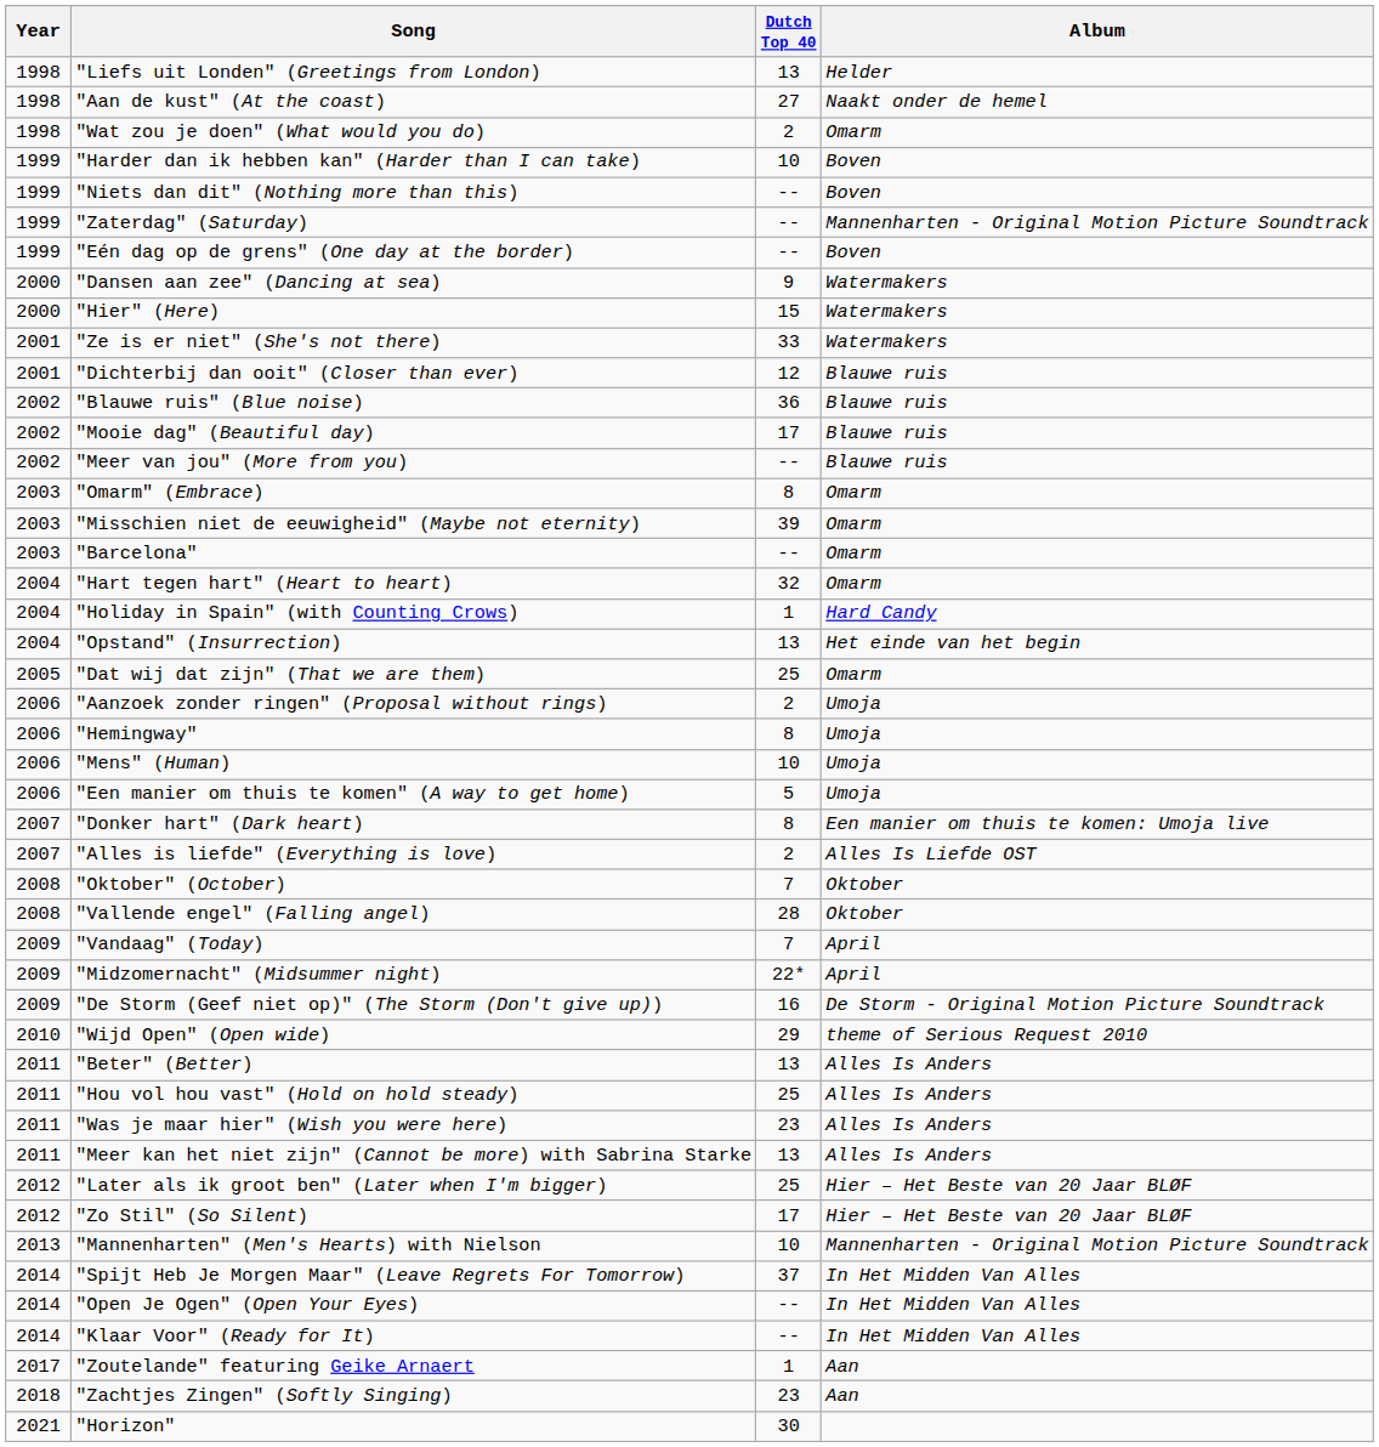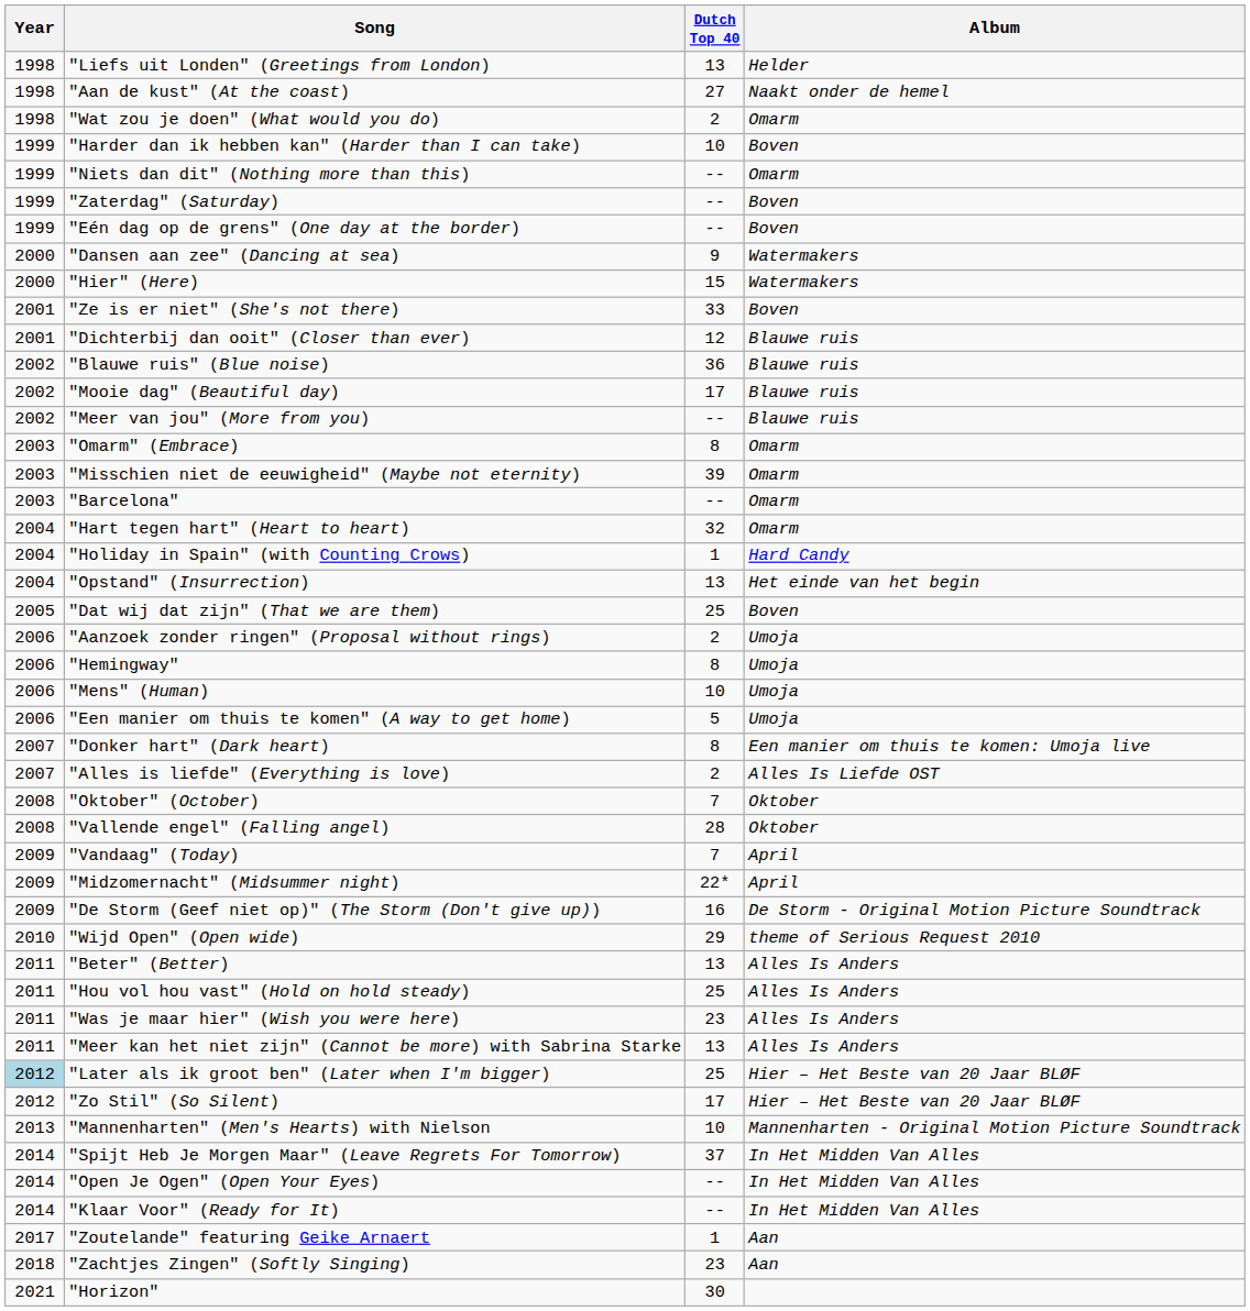 <table class="wikitable">
 <tr>
 <th width="40">Year</th>
 <th>Song</th>
 <th width="40"><small><a href='#'>Dutch Top 40</a></small><br></th>
 <th>Album</th>
 </tr>
 <tr>
 <td align="center">1998</td>
 <td>"Liefs uit Londen" (<em>Greetings from London</em>)</td>
 <td align="center">13</td>
 <td><em>Helder</em></td>
 </tr>
 <tr>
 <td align="center">1998</td>
 <td>"Aan de kust" (<em>At the coast</em>)</td>
 <td align="center">27</td>
 <td><em>Naakt onder de hemel</em></td>
 </tr>
 <tr>
 <td align="center">1998</td>
 <td>"Wat zou je doen" (<em>What would you do</em>)</td>
 <td align="center">2</td>
 <td><em>Omarm</em></td>
 </tr>
 <tr>
 <td align="center">1999</td>
 <td>"Harder dan ik hebben kan" (<em>Harder than I can take</em>)</td>
 <td align="center">10</td>
 <td><em>Boven</em></td>
 </tr>
 <tr>
 <td align="center">1999</td>
 <td>"Niets dan dit" (<em>Nothing more than this</em>)</td>
 <td align="center">--</td>
-<td><em>Boven</em></td>
+<td><em>Omarm</em></td>
 </tr>
 <tr>
 <td align="center">1999</td>
 <td>"Zaterdag" (<em>Saturday</em>)</td>
 <td align="center">--</td>
-<td><em>Mannenharten - Original Motion Picture Soundtrack</em></td>
+<td><em>Boven</em></td>
 </tr>
 <tr>
 <td align="center">1999</td>
 <td>"Eén dag op de grens" (<em>One day at the border</em>)</td>
 <td align="center">--</td>
 <td><em>Boven</em></td>
 </tr>
 <tr>
 <td align="center">2000</td>
 <td>"Dansen aan zee" (<em>Dancing at sea</em>)</td>
 <td align="center">9</td>
 <td><em>Watermakers</em></td>
 </tr>
 <tr>
 <td align="center">2000</td>
 <td>"Hier" (<em>Here</em>)</td>
 <td align="center">15</td>
 <td><em>Watermakers</em></td>
 </tr>
 <tr>
 <td align="center">2001</td>
 <td>"Ze is er niet" (<em>She's not there</em>)</td>
 <td align="center">33</td>
-<td><em>Watermakers</em></td>
+<td><em>Boven</em></td>
 </tr>
 <tr>
 <td align="center">2001</td>
 <td>"Dichterbij dan ooit" (<em>Closer than ever</em>)</td>
 <td align="center">12</td>
 <td><em>Blauwe ruis</em></td>
 </tr>
 <tr>
 <td align="center">2002</td>
 <td>"Blauwe ruis" (<em>Blue noise</em>)</td>
 <td align="center">36</td>
 <td><em>Blauwe ruis</em></td>
 </tr>
 <tr>
 <td align="center">2002</td>
 <td>"Mooie dag" (<em>Beautiful day</em>)</td>
 <td align="center">17</td>
 <td><em>Blauwe ruis</em></td>
 </tr>
 <tr>
 <td align="center">2002</td>
 <td>"Meer van jou" (<em>More from you</em>)</td>
 <td align="center">--</td>
 <td><em>Blauwe ruis</em></td>
 </tr>
 <tr>
 <td align="center">2003</td>
 <td>"Omarm" (<em>Embrace</em>)</td>
 <td align="center">8</td>
 <td><em>Omarm</em></td>
 </tr>
 <tr>
 <td align="center">2003</td>
 <td>"Misschien niet de eeuwigheid" (<em>Maybe not eternity</em>)</td>
 <td align="center">39</td>
 <td><em>Omarm</em></td>
 </tr>
 <tr>
 <td align="center">2003</td>
 <td>"Barcelona"</td>
 <td align="center">--</td>
 <td><em>Omarm</em></td>
 </tr>
 <tr>
 <td align="center">2004</td>
 <td>"Hart tegen hart" (<em>Heart to heart</em>)</td>
 <td align="center">32</td>
 <td><em>Omarm</em></td>
 </tr>
 <tr>
 <td align="center">2004</td>
 <td>"Holiday in Spain" (with <a href='#'>Counting Crows</a>)</td>
 <td align="center">1</td>
 <td><em><a href='#'>Hard Candy</a></em></td>
 </tr>
 <tr>
 <td align="center">2004</td>
 <td>"Opstand" (<em>Insurrection</em>)</td>
 <td align="center">13</td>
 <td><em>Het einde van het begin</em></td>
 </tr>
 <tr>
 <td align="center">2005</td>
 <td>"Dat wij dat zijn" (<em>That we are them</em>)</td>
 <td align="center">25</td>
-<td><em>Omarm</em></td>
+<td><em>Boven</em></td>
 </tr>
 <tr>
 <td align="center">2006</td>
 <td>"Aanzoek zonder ringen" (<em>Proposal without rings</em>)</td>
 <td align="center">2</td>
 <td><em>Umoja</em></td>
 </tr>
 <tr>
 <td align="center">2006</td>
 <td>"Hemingway"</td>
 <td align="center">8</td>
 <td><em>Umoja</em></td>
 </tr>
 <tr>
 <td align="center">2006</td>
 <td>"Mens" (<em>Human</em>)</td>
 <td align="center">10</td>
 <td><em>Umoja</em></td>
 </tr>
 <tr>
 <td align="center">2006</td>
 <td>"Een manier om thuis te komen" (<em>A way to get home</em>)</td>
 <td align="center">5</td>
 <td><em>Umoja</em></td>
 </tr>
 <tr>
 <td align="center">2007</td>
 <td>"Donker hart" (<em>Dark heart</em>)</td>
 <td align="center">8</td>
 <td><em>Een manier om thuis te komen: Umoja live</em></td>
 </tr>
 <tr>
 <td align="center">2007</td>
 <td>"Alles is liefde" (<em>Everything is love</em>)</td>
 <td align="center">2</td>
 <td><em>Alles Is Liefde OST</em></td>
 </tr>
 <tr>
 <td align="center">2008</td>
 <td>"Oktober" (<em>October</em>)</td>
 <td align="center">7</td>
 <td><em>Oktober</em></td>
 </tr>
 <tr>
 <td align="center">2008</td>
 <td>"Vallende engel" (<em>Falling angel</em>)</td>
 <td align="center">28</td>
 <td><em>Oktober</em></td>
 </tr>
 <tr>
 <td align="center">2009</td>
 <td>"Vandaag" (<em>Today</em>)</td>
 <td align="center">7</td>
 <td><em>April</em></td>
 </tr>
 <tr>
 <td align="center">2009</td>
 <td>"Midzomernacht" (<em>Midsummer night</em>)</td>
 <td align="center">22*</td>
 <td><em>April</em></td>
 </tr>
 <tr>
 <td align="center">2009</td>
 <td>"De Storm (Geef niet op)" (<em>The Storm (Don't give up)</em>)</td>
 <td align="center">16</td>
 <td><em>De Storm - Original Motion Picture Soundtrack</em></td>
 </tr>
 <tr>
 <td align="center">2010</td>
 <td>"Wijd Open" (<em>Open wide</em>)</td>
 <td align="center">29</td>
 <td><em>theme of Serious Request 2010</em></td>
 </tr>
 <tr>
 <td align="center">2011</td>
 <td>"Beter" (<em>Better</em>)</td>
 <td align="center">13</td>
 <td><em>Alles Is Anders</em></td>
 </tr>
 <tr>
 <td align="center">2011</td>
 <td>"Hou vol hou vast" (<em>Hold on hold steady</em>)</td>
 <td align="center">25</td>
 <td><em>Alles Is Anders</em></td>
 </tr>
 <tr>
 <td align="center">2011</td>
 <td>"Was je maar hier" (<em>Wish you were here</em>)</td>
 <td align="center">23</td>
 <td><em>Alles Is Anders</em></td>
 </tr>
 <tr>
 <td align="center">2011</td>
 <td>"Meer kan het niet zijn" (<em>Cannot be more</em>) with Sabrina Starke</td>
 <td align="center">13</td>
 <td><em>Alles Is Anders</em></td>
 </tr>
 <tr>
-<td align="center">2012</td>
+<td align="center" style="background: lightblue;">2012</td>
 <td>"Later als ik groot ben" (<em>Later when I'm bigger</em>)</td>
 <td align="center">25</td>
 <td><em>Hier – Het Beste van 20 Jaar BLØF</em></td>
 </tr>
 <tr>
 <td align="center">2012</td>
 <td>"Zo Stil" (<em>So Silent</em>)</td>
 <td align="center">17</td>
 <td><em>Hier – Het Beste van 20 Jaar BLØF</em></td>
 </tr>
 <tr>
 <td align="center">2013</td>
 <td>"Mannenharten" (<em>Men's Hearts</em>) with Nielson</td>
 <td align="center">10</td>
 <td><em>Mannenharten - Original Motion Picture Soundtrack</em></td>
 </tr>
 <tr>
 <td align="center">2014</td>
 <td>"Spijt Heb Je Morgen Maar" (<em>Leave Regrets For Tomorrow</em>)</td>
 <td align="center">37</td>
 <td><em>In Het Midden Van Alles</em></td>
 </tr>
 <tr>
 <td align="center">2014</td>
 <td>"Open Je Ogen" (<em>Open Your Eyes</em>)</td>
 <td align="center">--</td>
 <td><em>In Het Midden Van Alles</em></td>
 </tr>
 <tr>
 <td align="center">2014</td>
 <td>"Klaar Voor" (<em>Ready for It</em>)</td>
 <td align="center">--</td>
 <td><em>In Het Midden Van Alles</em></td>
 </tr>
 <tr>
 <td align="center">2017</td>
 <td>"Zoutelande" featuring <a href='#'>Geike Arnaert</a></td>
 <td align="center">1</td>
 <td><em>Aan</em></td>
 </tr>
 <tr>
 <td align="center">2018</td>
 <td>"Zachtjes Zingen" (<em>Softly Singing</em>)</td>
 <td align="center">23</td>
 <td><em>Aan</em></td>
 </tr>
 <tr>
 <td align="center">2021</td>
 <td>"Horizon"</td>
 <td align="center">30</td>
 <td></td>
 </tr>
 </table>
